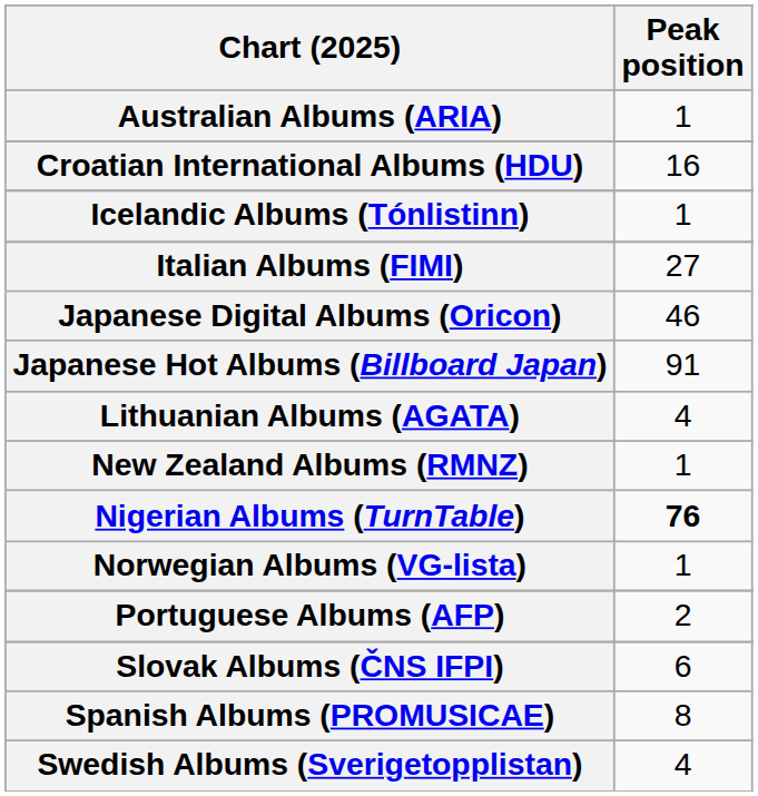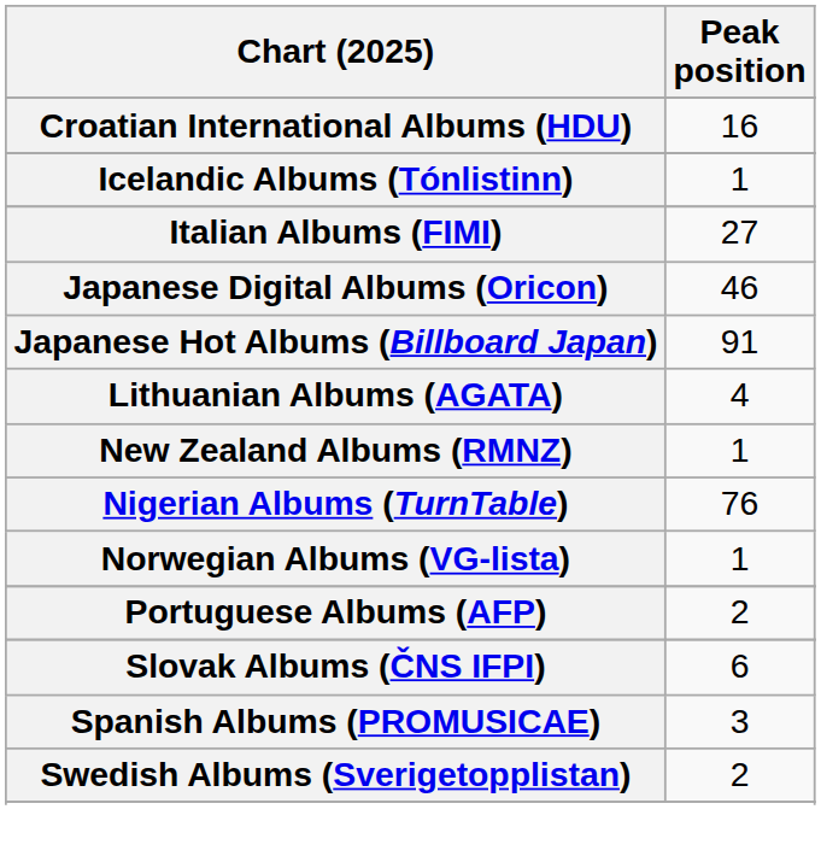 <table class="wikitable sortable plainrowheaders" style="text-align:center">
 <tr>
 <th scope="col">Chart (2025)</th>
 <th scope="col">Peak<br>position</th>
-</tr>
-<tr>
-<th scope="row">Australian Albums (<a href='#'>ARIA</a>)</th>
-<td>1</td>
 </tr>
 <tr>
 </tr>
 <tr>
 </tr>
 <tr>
 </tr>
 <tr>
 </tr>
 <tr>
 <th scope="row">Croatian International Albums (<a href='#'>HDU</a>)</th>
 <td>16</td>
 </tr>
 <tr>
 </tr>
 <tr>
 </tr>
 <tr>
 </tr>
 <tr>
 </tr>
 <tr>
 </tr>
 <tr>
 </tr>
 <tr>
 </tr>
 <tr>
 <th scope="row">Icelandic Albums (<a href='#'>Tónlistinn</a>)</th>
 <td>1</td>
 </tr>
 <tr>
 </tr>
 <tr>
 <th scope="row">Italian Albums (<a href='#'>FIMI</a>)</th>
 <td>27</td>
 </tr>
 <tr>
 <th scope="row">Japanese Digital Albums (<a href='#'>Oricon</a>)</th>
 <td>46</td>
 </tr>
 <tr>
 <th scope="row">Japanese Hot Albums (<em><a href='#'>Billboard Japan</a></em>)</th>
 <td>91</td>
 </tr>
 <tr>
 <th scope="row">Lithuanian Albums (<a href='#'>AGATA</a>)</th>
 <td>4</td>
 </tr>
 <tr>
 <th scope="row">New Zealand Albums (<a href='#'>RMNZ</a>)</th>
 <td>1</td>
 </tr>
 <tr>
 <th scope="row"><a href='#'>Nigerian Albums</a> (<em><a href='#'>TurnTable</a></em>)</th>
-<td><strong>76</strong></td>
+<td>76</td>
 </tr>
 <tr>
 <th scope="row">Norwegian Albums (<a href='#'>VG-lista</a>)</th>
 <td>1</td>
 </tr>
 <tr>
 </tr>
 <tr>
 <th scope="row">Portuguese Albums (<a href='#'>AFP</a>)</th>
 <td>2</td>
 </tr>
 <tr>
 </tr>
 <tr>
 <th scope="row">Slovak Albums (<a href='#'>ČNS IFPI</a>)</th>
 <td>6</td>
 </tr>
 <tr>
 <th scope="row">Spanish Albums (<a href='#'>PROMUSICAE</a>)</th>
-<td>8</td>
+<td>3</td>
 </tr>
 <tr>
 <th scope="row">Swedish Albums (<a href='#'>Sverigetopplistan</a>)</th>
-<td>4</td>
+<td>2</td>
 </tr>
 <tr>
 </tr>
 <tr>
 </tr>
 <tr>
 </tr>
 </table>
